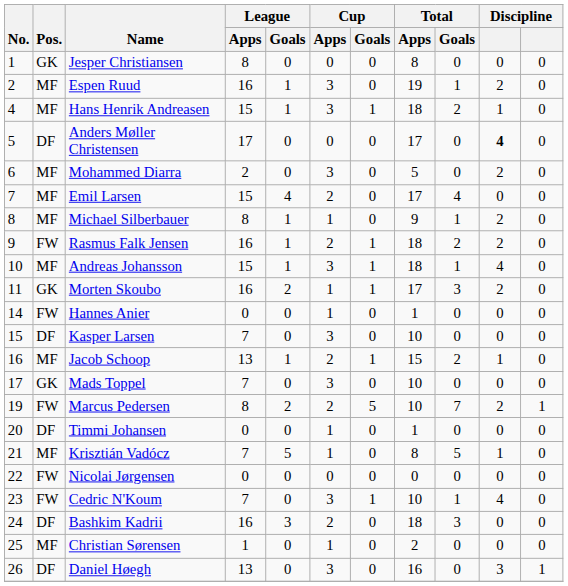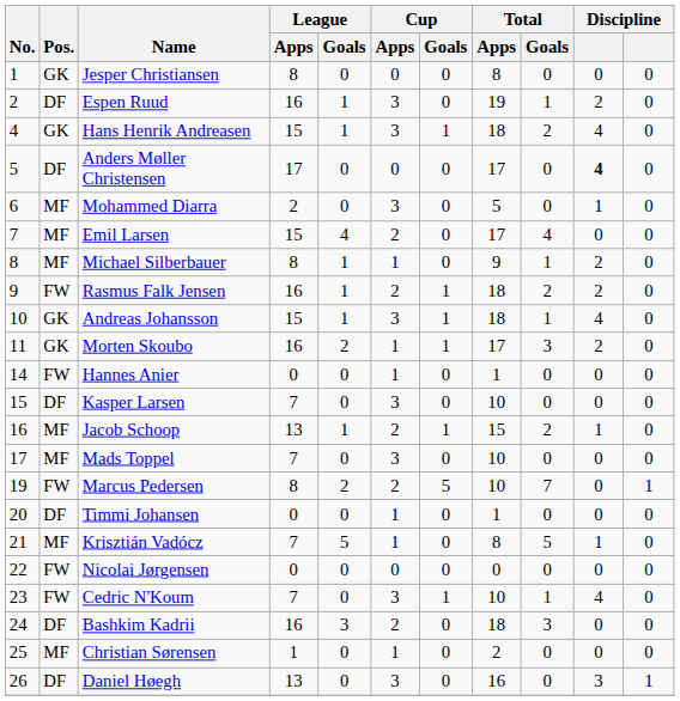 <table class="wikitable" style="text-align:center">
 <tr>
 <th rowspan="2" valign="bottom">No.</th>
 <th rowspan="2" valign="bottom">Pos.</th>
 <th rowspan="2" valign="bottom">Name</th>
 <th colspan="2" width="85">League</th>
 <th colspan="2" width="85">Cup</th>
 <th colspan="2" width="85">Total</th>
 <th colspan="2" width="85">Discipline</th>
 </tr>
 <tr>
 <th>Apps</th>
 <th>Goals</th>
 <th>Apps</th>
 <th>Goals</th>
 <th>Apps</th>
 <th>Goals</th>
 <th></th>
 <th></th>
 </tr>
 <tr>
 <td align="left">1</td>
 <td align="left">GK</td>
 <td align="left"> <a href='#'>Jesper Christiansen</a></td>
 <td>8</td>
 <td>0</td>
 <td>0</td>
 <td>0</td>
 <td>8</td>
 <td>0</td>
 <td>0</td>
 <td>0</td>
 </tr>
 <tr>
 <td align="left">2</td>
-<td align="left">MF</td>
+<td align="left">DF</td>
 <td align="left"> <a href='#'>Espen Ruud</a></td>
 <td>16</td>
 <td>1</td>
 <td>3</td>
 <td>0</td>
 <td>19</td>
 <td>1</td>
 <td>2</td>
 <td>0</td>
 </tr>
 <tr>
 <td align="left">4</td>
-<td align="left">MF</td>
+<td align="left">GK</td>
 <td align="left"> <a href='#'>Hans Henrik Andreasen</a></td>
 <td>15</td>
 <td>1</td>
 <td>3</td>
 <td>1</td>
 <td>18</td>
 <td>2</td>
-<td>1</td>
+<td>4</td>
 <td>0</td>
 </tr>
 <tr>
 <td align="left">5</td>
 <td align="left">DF</td>
 <td align="left"> <a href='#'>Anders Møller Christensen</a></td>
 <td>17</td>
 <td>0</td>
 <td>0</td>
 <td>0</td>
 <td>17</td>
 <td>0</td>
 <td><strong>4</strong></td>
 <td>0</td>
 </tr>
 <tr>
 <td align="left">6</td>
 <td align="left">MF</td>
 <td align="left"> <a href='#'>Mohammed Diarra</a></td>
 <td>2</td>
 <td>0</td>
 <td>3</td>
 <td>0</td>
 <td>5</td>
 <td>0</td>
-<td>2</td>
+<td>1</td>
 <td>0</td>
 </tr>
 <tr>
 <td align="left">7</td>
 <td align="left">MF</td>
 <td align="left"> <a href='#'>Emil Larsen</a></td>
 <td>15</td>
 <td>4</td>
 <td>2</td>
 <td>0</td>
 <td>17</td>
 <td>4</td>
 <td>0</td>
 <td>0</td>
 </tr>
 <tr>
 <td align="left">8</td>
 <td align="left">MF</td>
 <td align="left"> <a href='#'>Michael Silberbauer</a></td>
 <td>8</td>
 <td>1</td>
 <td>1</td>
 <td>0</td>
 <td>9</td>
 <td>1</td>
 <td>2</td>
 <td>0</td>
 </tr>
 <tr>
 <td align="left">9</td>
 <td align="left">FW</td>
 <td align="left"> <a href='#'>Rasmus Falk Jensen</a></td>
 <td>16</td>
 <td>1</td>
 <td>2</td>
 <td>1</td>
 <td>18</td>
 <td>2</td>
 <td>2</td>
 <td>0</td>
 </tr>
 <tr>
 <td align="left">10</td>
-<td align="left">MF</td>
+<td align="left">GK</td>
 <td align="left"> <a href='#'>Andreas Johansson</a></td>
 <td>15</td>
 <td>1</td>
 <td>3</td>
 <td>1</td>
 <td>18</td>
 <td>1</td>
 <td>4</td>
 <td>0</td>
 </tr>
 <tr>
 <td align="left">11</td>
 <td align="left">GK</td>
 <td align="left"> <a href='#'>Morten Skoubo</a></td>
 <td>16</td>
 <td>2</td>
 <td>1</td>
 <td>1</td>
 <td>17</td>
 <td>3</td>
 <td>2</td>
 <td>0</td>
 </tr>
 <tr>
 <td align="left">14</td>
 <td align="left">FW</td>
 <td align="left"> <a href='#'>Hannes Anier</a></td>
 <td>0</td>
 <td>0</td>
 <td>1</td>
 <td>0</td>
 <td>1</td>
 <td>0</td>
 <td>0</td>
 <td>0</td>
 </tr>
 <tr>
 <td align="left">15</td>
 <td align="left">DF</td>
 <td align="left"> <a href='#'>Kasper Larsen</a></td>
 <td>7</td>
 <td>0</td>
 <td>3</td>
 <td>0</td>
 <td>10</td>
 <td>0</td>
 <td>0</td>
 <td>0</td>
 </tr>
 <tr>
 <td align="left">16</td>
 <td align="left">MF</td>
 <td align="left"> <a href='#'>Jacob Schoop</a></td>
 <td>13</td>
 <td>1</td>
 <td>2</td>
 <td>1</td>
 <td>15</td>
 <td>2</td>
 <td>1</td>
 <td>0</td>
 </tr>
 <tr>
 <td align="left">17</td>
-<td align="left">GK</td>
+<td align="left">MF</td>
 <td align="left"> <a href='#'>Mads Toppel</a></td>
 <td>7</td>
 <td>0</td>
 <td>3</td>
 <td>0</td>
 <td>10</td>
 <td>0</td>
 <td>0</td>
 <td>0</td>
 </tr>
 <tr>
 <td align="left">19</td>
 <td align="left">FW</td>
 <td align="left"> <a href='#'>Marcus Pedersen</a></td>
 <td>8</td>
 <td>2</td>
 <td>2</td>
 <td>5</td>
 <td>10</td>
 <td>7</td>
-<td>2</td>
+<td>0</td>
 <td>1</td>
 </tr>
 <tr>
 <td align="left">20</td>
 <td align="left">DF</td>
 <td align="left"> <a href='#'>Timmi Johansen</a></td>
 <td>0</td>
 <td>0</td>
 <td>1</td>
 <td>0</td>
 <td>1</td>
 <td>0</td>
 <td>0</td>
 <td>0</td>
 </tr>
 <tr>
 <td align="left">21</td>
 <td align="left">MF</td>
 <td align="left"> <a href='#'>Krisztián Vadócz</a></td>
 <td>7</td>
 <td>5</td>
 <td>1</td>
 <td>0</td>
 <td>8</td>
 <td>5</td>
 <td>1</td>
 <td>0</td>
 </tr>
 <tr>
 <td align="left">22</td>
 <td align="left">FW</td>
 <td align="left"> <a href='#'>Nicolai Jørgensen</a></td>
 <td>0</td>
 <td>0</td>
 <td>0</td>
 <td>0</td>
 <td>0</td>
 <td>0</td>
 <td>0</td>
 <td>0</td>
 </tr>
 <tr>
 <td align="left">23</td>
 <td align="left">FW</td>
 <td align="left"> <a href='#'>Cedric N'Koum</a></td>
 <td>7</td>
 <td>0</td>
 <td>3</td>
 <td>1</td>
 <td>10</td>
 <td>1</td>
 <td>4</td>
 <td>0</td>
 </tr>
 <tr>
 <td align="left">24</td>
 <td align="left">DF</td>
 <td align="left"> <a href='#'>Bashkim Kadrii</a></td>
 <td>16</td>
 <td>3</td>
 <td>2</td>
 <td>0</td>
 <td>18</td>
 <td>3</td>
 <td>0</td>
 <td>0</td>
 </tr>
 <tr>
 <td align="left">25</td>
 <td align="left">MF</td>
 <td align="left"> <a href='#'>Christian Sørensen</a></td>
 <td>1</td>
 <td>0</td>
 <td>1</td>
 <td>0</td>
 <td>2</td>
 <td>0</td>
 <td>0</td>
 <td>0</td>
 </tr>
 <tr>
 <td align="left">26</td>
 <td align="left">DF</td>
 <td align="left"> <a href='#'>Daniel Høegh</a></td>
 <td>13</td>
 <td>0</td>
 <td>3</td>
 <td>0</td>
 <td>16</td>
 <td>0</td>
 <td>3</td>
 <td>1</td>
 </tr>
 <tr>
 </tr>
 </table>
